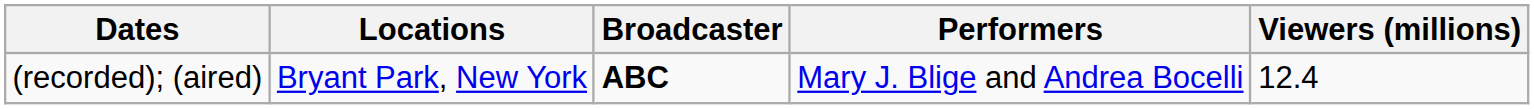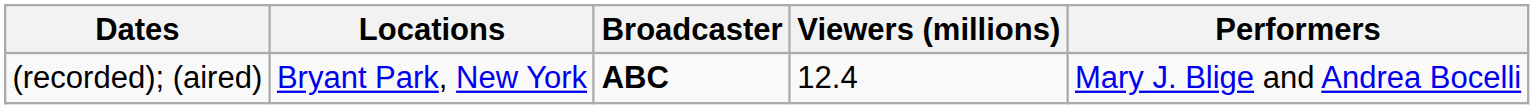 <table class="wikitable" style="font-size: 85%">
 <tr>
 <th>Dates</th>
 <th>Locations</th>
 <th>Broadcaster</th>
+<th>Viewers (millions)</th>
 <th>Performers</th>
-<th>Viewers (millions)</th>
 </tr>
 <tr>
 <td> (recorded);  (aired)</td>
 <td><a href='#'>Bryant Park</a>, <a href='#'>New York</a></td>
 <td><strong>ABC</strong></td>
+<td>12.4</td>
 <td><a href='#'>Mary J. Blige</a> and <a href='#'>Andrea Bocelli</a></td>
-<td>12.4</td>
 </tr>
 </table>
